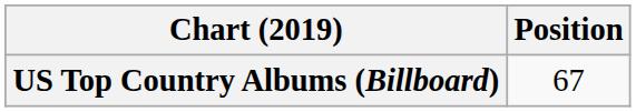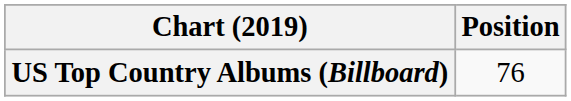 <table class="wikitable plainrowheaders" style="text-align:center">
 <tr>
 <th scope="col">Chart (2019)</th>
 <th scope="col">Position</th>
 </tr>
 <tr>
 <th scope="row">US Top Country Albums (<em>Billboard</em>)</th>
-<td>67</td>
+<td>76</td>
 </tr>
 </table>
